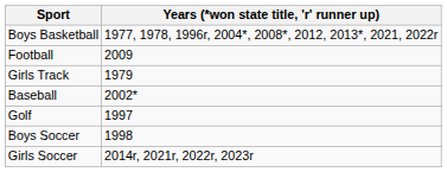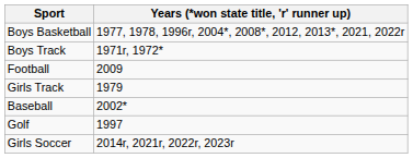 <table class="wikitable">
 <tr>
 <th>Sport</th>
 <th>Years (*won state title, 'r' runner up)</th>
 </tr>
 <tr>
 <td>Boys Basketball</td>
 <td>1977, 1978, 1996r, 2004*, 2008*, 2012, 2013*, 2021, 2022r</td>
+</tr>
+<tr>
+<td>Boys Track</td>
+<td>1971r, 1972*</td>
 </tr>
 <tr>
 <td>Football</td>
 <td>2009</td>
 </tr>
 <tr>
 <td>Girls Track</td>
 <td>1979</td>
 </tr>
 <tr>
 <td>Baseball</td>
 <td>2002*</td>
 </tr>
 <tr>
 <td>Golf</td>
 <td>1997</td>
 </tr>
 <tr>
-<td>Boys Soccer</td>
-<td>1998</td>
-</tr>
-<tr>
 <td>Girls Soccer</td>
 <td>2014r, 2021r, 2022r, 2023r</td>
 </tr>
 </table>
